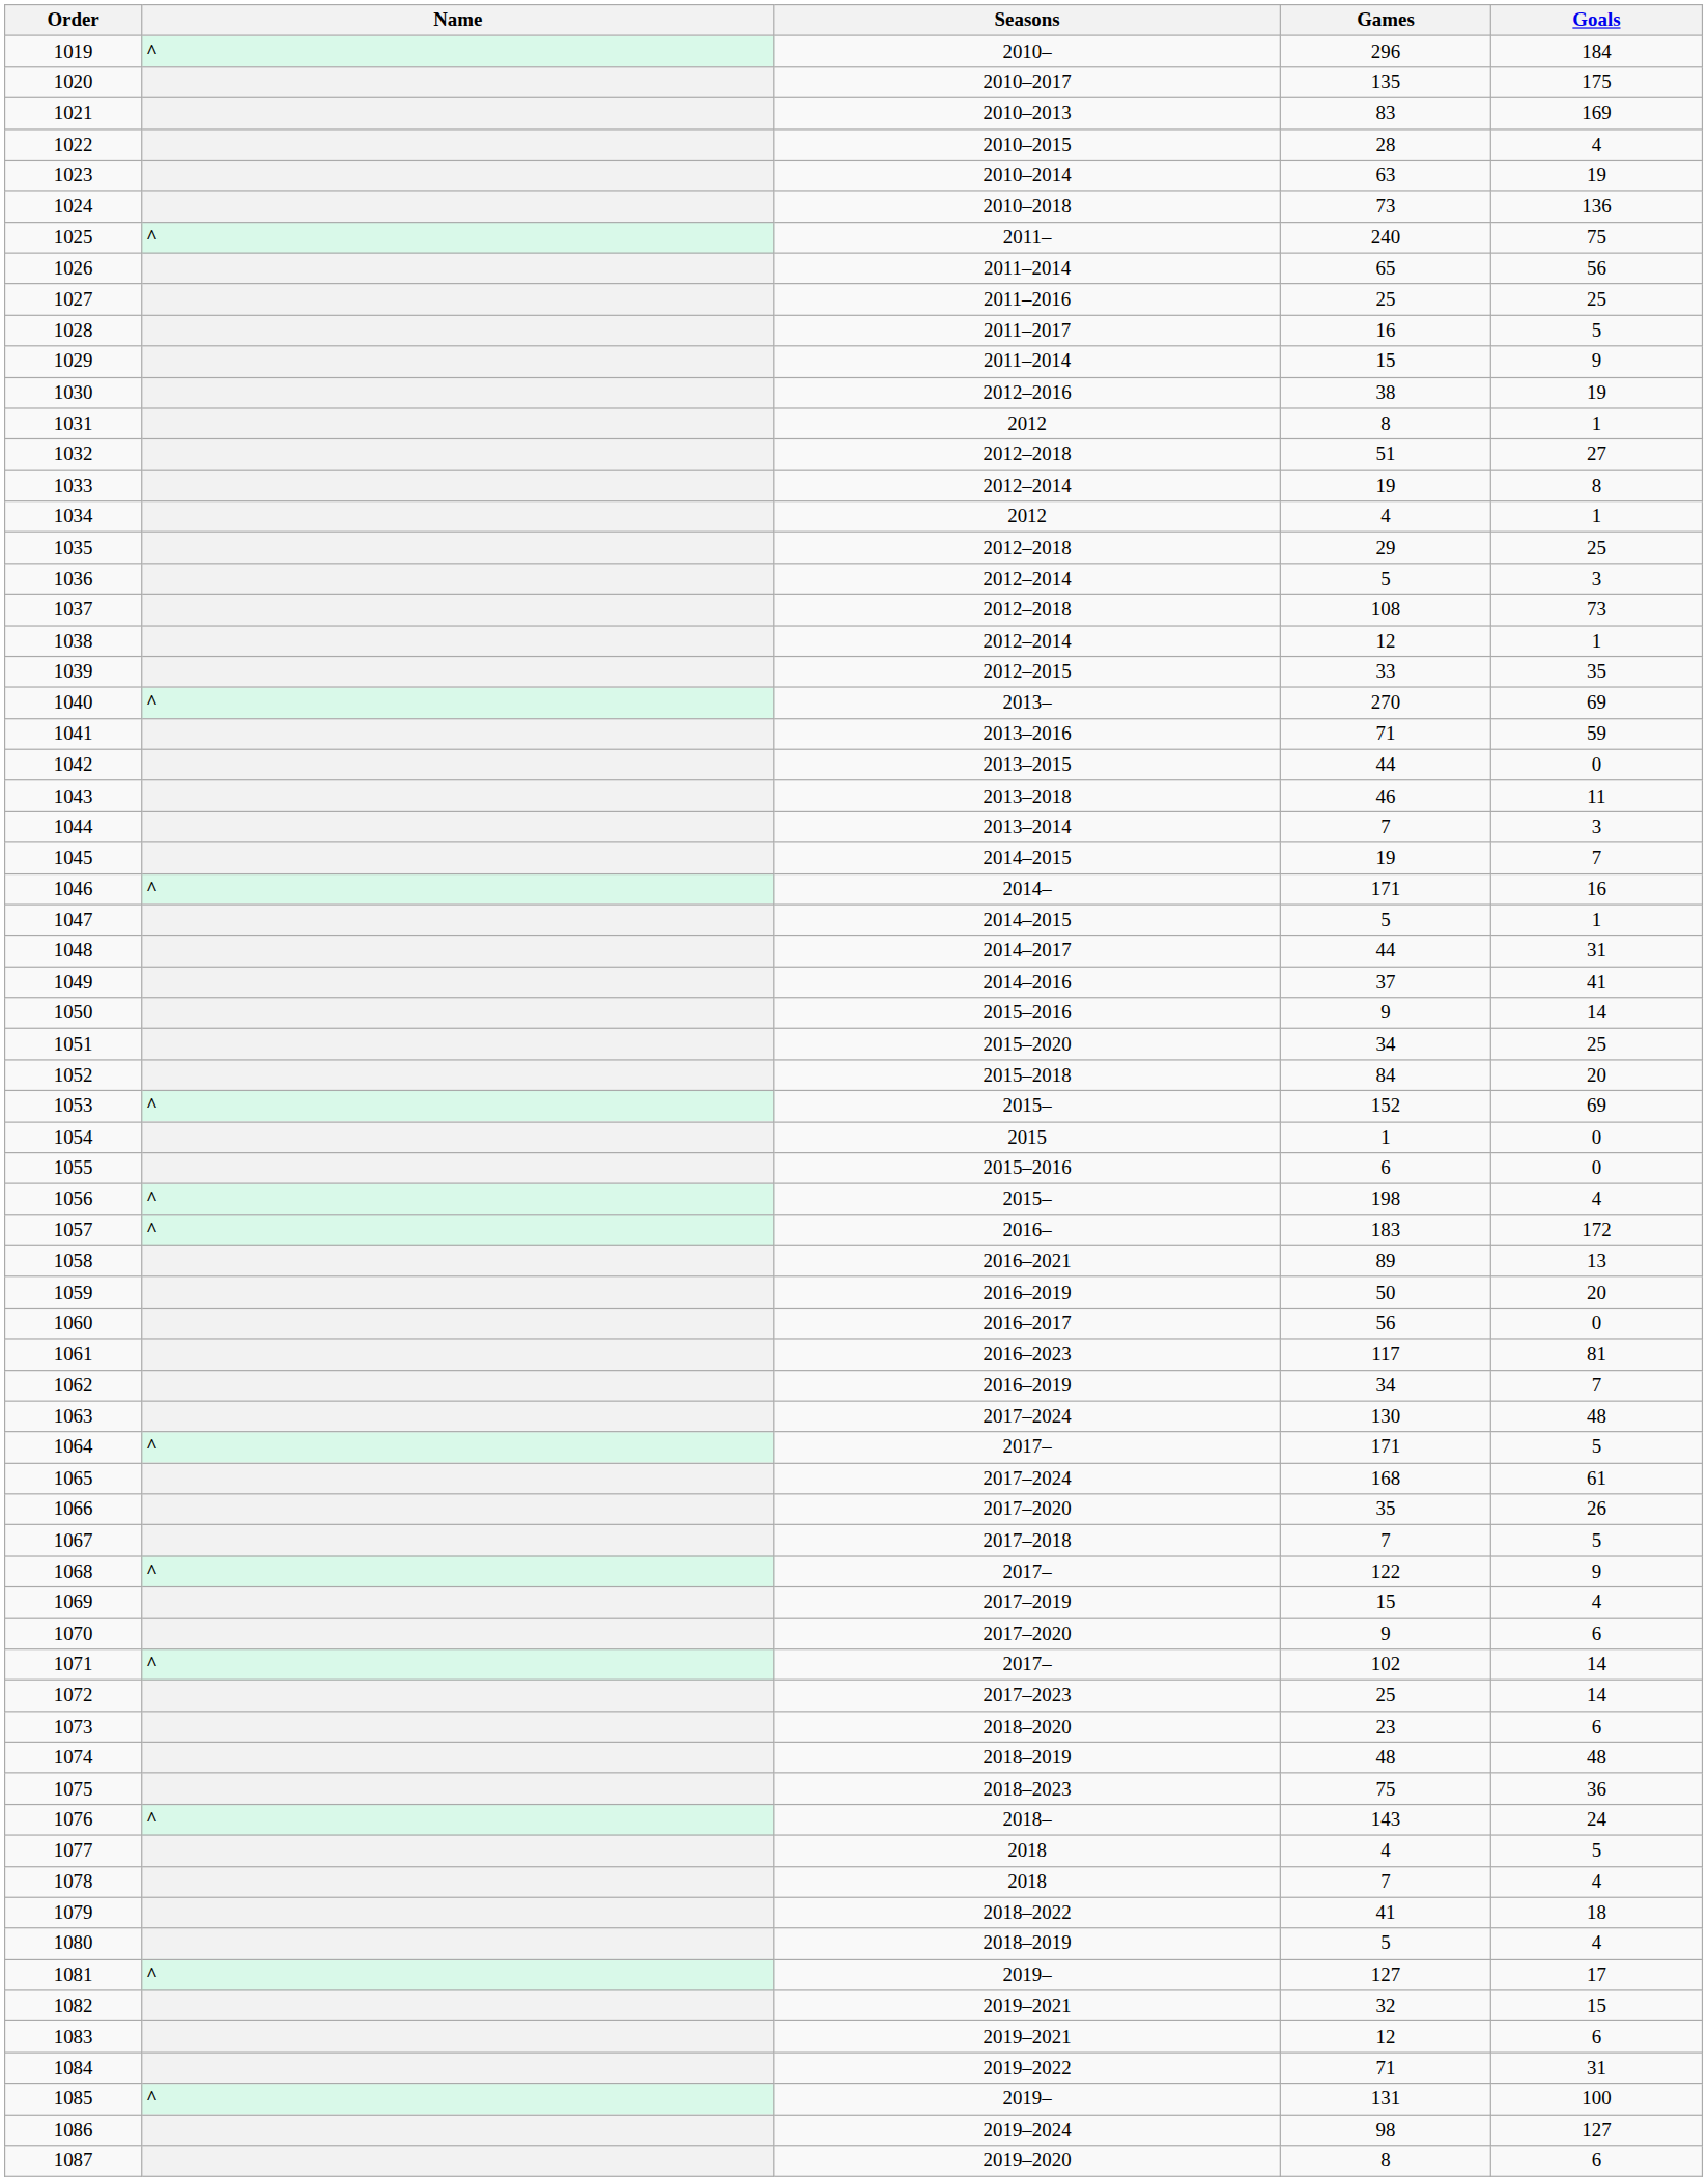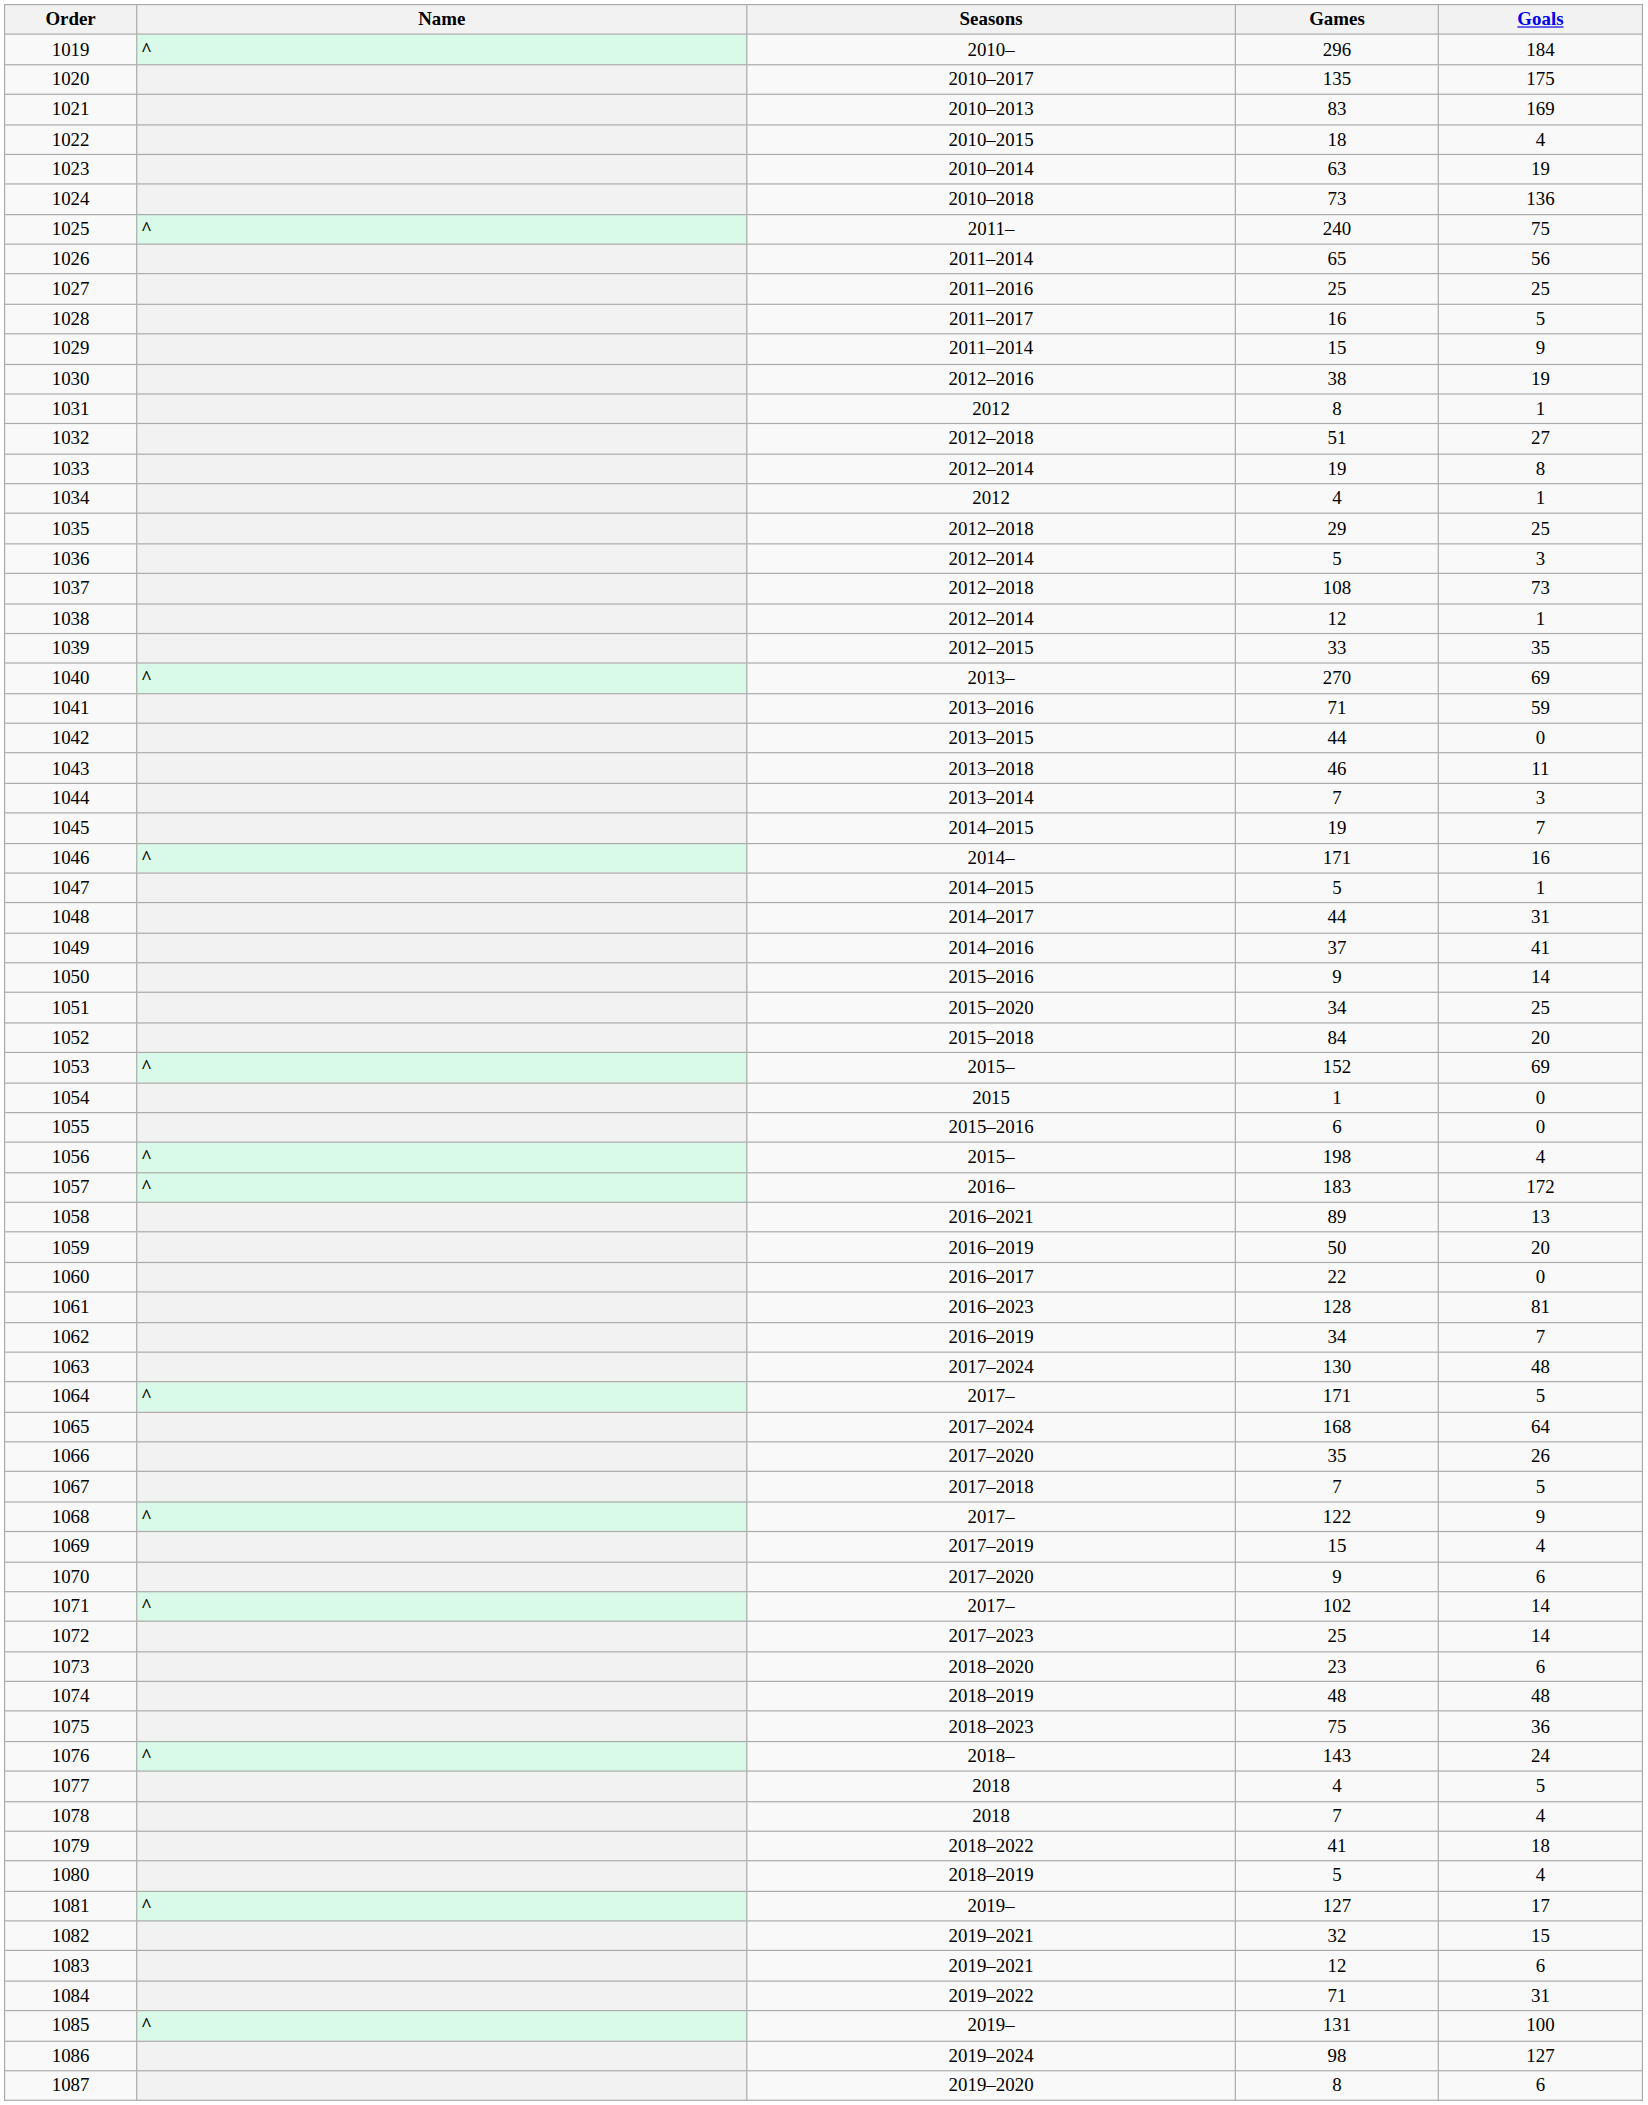 <table class="wikitable plainrowheaders sortable"  style="text-align:center; width:70%;">
 <tr>
 <th scope="col" style="width:3%;">Order</th>
 <th scope="col" style="width:15%;">Name</th>
 <th scope="col" style="width:12%;">Seasons</th>
 <th scope="col" style="width:5%;">Games</th>
 <th scope="col" style="width:5%;"><a href='#'>Goals</a></th>
 </tr>
 <tr>
 <td>1019</td>
 <th scope="row"  style="text-align:left; background:#d9f9e9;">^</th>
 <td>2010–</td>
 <td>296</td>
 <td>184</td>
 </tr>
 <tr>
 <td>1020</td>
 <th scope="row"></th>
 <td>2010–2017</td>
 <td>135</td>
 <td>175</td>
 </tr>
 <tr>
 <td>1021</td>
 <th scope="row"></th>
 <td>2010–2013</td>
 <td>83</td>
 <td>169</td>
 </tr>
 <tr>
 <td>1022</td>
 <th scope="row"></th>
 <td>2010–2015</td>
-<td>28</td>
+<td>18</td>
 <td>4</td>
 </tr>
 <tr>
 <td>1023</td>
 <th scope="row"></th>
 <td>2010–2014</td>
 <td>63</td>
 <td>19</td>
 </tr>
 <tr>
 <td>1024</td>
 <th scope="row"></th>
 <td>2010–2018</td>
 <td>73</td>
 <td>136</td>
 </tr>
 <tr>
 <td>1025</td>
 <th scope="row"  style="text-align:left; background:#d9f9e9;">^</th>
 <td>2011–</td>
 <td>240</td>
 <td>75</td>
 </tr>
 <tr>
 <td>1026</td>
 <th scope="row"></th>
 <td>2011–2014</td>
 <td>65</td>
 <td>56</td>
 </tr>
 <tr>
 <td>1027</td>
 <th scope="row"></th>
 <td>2011–2016</td>
 <td>25</td>
 <td>25</td>
 </tr>
 <tr>
 <td>1028</td>
 <th scope="row"></th>
 <td>2011–2017</td>
 <td>16</td>
 <td>5</td>
 </tr>
 <tr>
 <td>1029</td>
 <th scope="row"></th>
 <td>2011–2014</td>
 <td>15</td>
 <td>9</td>
 </tr>
 <tr>
 <td>1030</td>
 <th scope="row"></th>
 <td>2012–2016</td>
 <td>38</td>
 <td>19</td>
 </tr>
 <tr>
 <td>1031</td>
 <th scope="row"></th>
 <td>2012</td>
 <td>8</td>
 <td>1</td>
 </tr>
 <tr>
 <td>1032</td>
 <th scope="row"></th>
 <td>2012–2018</td>
 <td>51</td>
 <td>27</td>
 </tr>
 <tr>
 <td>1033</td>
 <th scope="row"></th>
 <td>2012–2014</td>
 <td>19</td>
 <td>8</td>
 </tr>
 <tr>
 <td>1034</td>
 <th scope="row"></th>
 <td>2012</td>
 <td>4</td>
 <td>1</td>
 </tr>
 <tr>
 <td>1035</td>
 <th scope="row"></th>
 <td>2012–2018</td>
 <td>29</td>
 <td>25</td>
 </tr>
 <tr>
 <td>1036</td>
 <th scope="row"></th>
 <td>2012–2014</td>
 <td>5</td>
 <td>3</td>
 </tr>
 <tr>
 <td>1037</td>
 <th scope="row"></th>
 <td>2012–2018</td>
 <td>108</td>
 <td>73</td>
 </tr>
 <tr>
 <td>1038</td>
 <th scope="row"></th>
 <td>2012–2014</td>
 <td>12</td>
 <td>1</td>
 </tr>
 <tr>
 <td>1039</td>
 <th scope="row"></th>
 <td>2012–2015</td>
 <td>33</td>
 <td>35</td>
 </tr>
 <tr>
 <td>1040</td>
 <th scope="row"  style="text-align:left; background:#d9f9e9;">^</th>
 <td>2013–</td>
 <td>270</td>
 <td>69</td>
 </tr>
 <tr>
 <td>1041</td>
 <th scope="row"></th>
 <td>2013–2016</td>
 <td>71</td>
 <td>59</td>
 </tr>
 <tr>
 <td>1042</td>
 <th scope="row"></th>
 <td>2013–2015</td>
 <td>44</td>
 <td>0</td>
 </tr>
 <tr>
 <td>1043</td>
 <th scope="row"></th>
 <td>2013–2018</td>
 <td>46</td>
 <td>11</td>
 </tr>
 <tr>
 <td>1044</td>
 <th scope="row"></th>
 <td>2013–2014</td>
 <td>7</td>
 <td>3</td>
 </tr>
 <tr>
 <td>1045</td>
 <th scope="row"></th>
 <td>2014–2015</td>
 <td>19</td>
 <td>7</td>
 </tr>
 <tr>
 <td>1046</td>
 <th scope="row"  style="text-align:left; background:#d9f9e9;">^</th>
 <td>2014–</td>
 <td>171</td>
 <td>16</td>
 </tr>
 <tr>
 <td>1047</td>
 <th scope="row"></th>
 <td>2014–2015</td>
 <td>5</td>
 <td>1</td>
 </tr>
 <tr>
 <td>1048</td>
 <th scope="row"></th>
 <td>2014–2017</td>
 <td>44</td>
 <td>31</td>
 </tr>
 <tr>
 <td>1049</td>
 <th scope="row"></th>
 <td>2014–2016</td>
 <td>37</td>
 <td>41</td>
 </tr>
 <tr>
 <td>1050</td>
 <th scope="row"></th>
 <td>2015–2016</td>
 <td>9</td>
 <td>14</td>
 </tr>
 <tr>
 <td>1051</td>
 <th scope="row"></th>
 <td>2015–2020</td>
 <td>34</td>
 <td>25</td>
 </tr>
 <tr>
 <td>1052</td>
 <th scope="row"></th>
 <td>2015–2018</td>
 <td>84</td>
 <td>20</td>
 </tr>
 <tr>
 <td>1053</td>
 <th scope="row"  style="text-align:left; background:#d9f9e9;">^</th>
 <td>2015–</td>
 <td>152</td>
 <td>69</td>
 </tr>
 <tr>
 <td>1054</td>
 <th scope="row"></th>
 <td>2015</td>
 <td>1</td>
 <td>0</td>
 </tr>
 <tr>
 <td>1055</td>
 <th scope="row"></th>
 <td>2015–2016</td>
 <td>6</td>
 <td>0</td>
 </tr>
 <tr>
 <td>1056</td>
 <th scope="row"  style="text-align:left; background:#d9f9e9;">^</th>
 <td>2015–</td>
 <td>198</td>
 <td>4</td>
 </tr>
 <tr>
 <td>1057</td>
 <th scope="row"  style="text-align:left; background:#d9f9e9;">^</th>
 <td>2016–</td>
 <td>183</td>
 <td>172</td>
 </tr>
 <tr>
 <td>1058</td>
 <th scope="row"></th>
 <td>2016–2021</td>
 <td>89</td>
 <td>13</td>
 </tr>
 <tr>
 <td>1059</td>
 <th scope="row"></th>
 <td>2016–2019</td>
 <td>50</td>
 <td>20</td>
 </tr>
 <tr>
 <td>1060</td>
 <th scope="row"></th>
 <td>2016–2017</td>
-<td>56</td>
+<td>22</td>
 <td>0</td>
 </tr>
 <tr>
 <td>1061</td>
 <th scope="row"></th>
 <td>2016–2023</td>
-<td>117</td>
+<td>128</td>
 <td>81</td>
 </tr>
 <tr>
 <td>1062</td>
 <th scope="row"></th>
 <td>2016–2019</td>
 <td>34</td>
 <td>7</td>
 </tr>
 <tr>
 <td>1063</td>
 <th scope="row"></th>
 <td>2017–2024</td>
 <td>130</td>
 <td>48</td>
 </tr>
 <tr>
 <td>1064</td>
 <th scope="row"  style="text-align:left; background:#d9f9e9;">^</th>
 <td>2017–</td>
 <td>171</td>
 <td>5</td>
 </tr>
 <tr>
 <td>1065</td>
 <th scope="row"></th>
 <td>2017–2024</td>
 <td>168</td>
-<td>61</td>
+<td>64</td>
 </tr>
 <tr>
 <td>1066</td>
 <th scope="row"></th>
 <td>2017–2020</td>
 <td>35</td>
 <td>26</td>
 </tr>
 <tr>
 <td>1067</td>
 <th scope="row"></th>
 <td>2017–2018</td>
 <td>7</td>
 <td>5</td>
 </tr>
 <tr>
 <td>1068</td>
 <th scope="row"  style="text-align:left; background:#d9f9e9;">^</th>
 <td>2017–</td>
 <td>122</td>
 <td>9</td>
 </tr>
 <tr>
 <td>1069</td>
 <th scope="row"></th>
 <td>2017–2019</td>
 <td>15</td>
 <td>4</td>
 </tr>
 <tr>
 <td>1070</td>
 <th scope="row"></th>
 <td>2017–2020</td>
 <td>9</td>
 <td>6</td>
 </tr>
 <tr>
 <td>1071</td>
 <th scope="row"  style="text-align:left; background:#d9f9e9;">^</th>
 <td>2017–</td>
 <td>102</td>
 <td>14</td>
 </tr>
 <tr>
 <td>1072</td>
 <th scope="row"></th>
 <td>2017–2023</td>
 <td>25</td>
 <td>14</td>
 </tr>
 <tr>
 <td>1073</td>
 <th scope="row"></th>
 <td>2018–2020</td>
 <td>23</td>
 <td>6</td>
 </tr>
 <tr>
 <td>1074</td>
 <th scope="row"></th>
 <td>2018–2019</td>
 <td>48</td>
 <td>48</td>
 </tr>
 <tr>
 <td>1075</td>
 <th scope="row"></th>
 <td>2018–2023</td>
 <td>75</td>
 <td>36</td>
 </tr>
 <tr>
 <td>1076</td>
 <th scope="row"  style="text-align:left; background:#d9f9e9;">^</th>
 <td>2018–</td>
 <td>143</td>
 <td>24</td>
 </tr>
 <tr>
 <td>1077</td>
 <th scope="row"></th>
 <td>2018</td>
 <td>4</td>
 <td>5</td>
 </tr>
 <tr>
 <td>1078</td>
 <th scope="row"></th>
 <td>2018</td>
 <td>7</td>
 <td>4</td>
 </tr>
 <tr>
 <td>1079</td>
 <th scope="row"></th>
 <td>2018–2022</td>
 <td>41</td>
 <td>18</td>
 </tr>
 <tr>
 <td>1080</td>
 <th scope="row"></th>
 <td>2018–2019</td>
 <td>5</td>
 <td>4</td>
 </tr>
 <tr>
 <td>1081</td>
 <th scope="row" style="text-align:left; background:#d9f9e9;">^</th>
 <td>2019–</td>
 <td>127</td>
 <td>17</td>
 </tr>
 <tr>
 <td>1082</td>
 <th scope="row"></th>
 <td>2019–2021</td>
 <td>32</td>
 <td>15</td>
 </tr>
 <tr>
 <td>1083</td>
 <th scope="row"></th>
 <td>2019–2021</td>
 <td>12</td>
 <td>6</td>
 </tr>
 <tr>
 <td>1084</td>
 <th scope="row"></th>
 <td>2019–2022</td>
 <td>71</td>
 <td>31</td>
 </tr>
 <tr>
 <td>1085</td>
 <th scope="row" style="text-align:left; background:#d9f9e9;">^</th>
 <td>2019–</td>
 <td>131</td>
 <td>100</td>
 </tr>
 <tr>
 <td>1086</td>
 <th scope="row"></th>
 <td>2019–2024</td>
 <td>98</td>
 <td>127</td>
 </tr>
 <tr>
 <td>1087</td>
 <th scope="row"></th>
 <td>2019–2020</td>
 <td>8</td>
 <td>6</td>
 </tr>
 </table>
